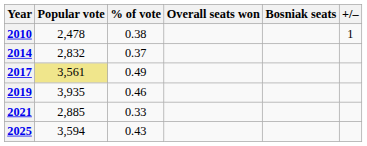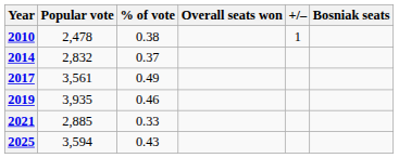 <table class="wikitable" style="text-align:center">
 <tr>
 <th>Year</th>
 <th>Popular vote</th>
 <th>% of vote</th>
 <th>Overall seats won</th>
+<th>+/–</th>
 <th>Bosniak seats</th>
-<th>+/–</th>
 </tr>
 <tr>
 <th><a href='#'>2010</a></th>
 <td>2,478</td>
 <td>0.38</td>
 <td></td>
+<td> 1</td>
 <td></td>
-<td> 1</td>
 </tr>
 <tr>
 <th><a href='#'>2014</a></th>
 <td>2,832</td>
 <td>0.37</td>
 <td></td>
 <td></td>
 <td></td>
 </tr>
 <tr>
 <th><a href='#'>2017</a></th>
-<td style="background: khaki;">3,561</td>
+<td>3,561</td>
 <td>0.49</td>
 <td></td>
 <td></td>
 <td></td>
 </tr>
 <tr>
 <th><a href='#'>2019</a></th>
 <td>3,935</td>
 <td>0.46</td>
 <td></td>
 <td></td>
 <td></td>
 </tr>
 <tr>
 <th><a href='#'>2021</a></th>
 <td>2,885</td>
 <td>0.33</td>
 <td></td>
 <td></td>
 <td></td>
 </tr>
 <tr>
 <th><a href='#'>2025</a></th>
 <td>3,594</td>
 <td>0.43</td>
 <td></td>
 <td></td>
 <td></td>
 </tr>
 </table>
